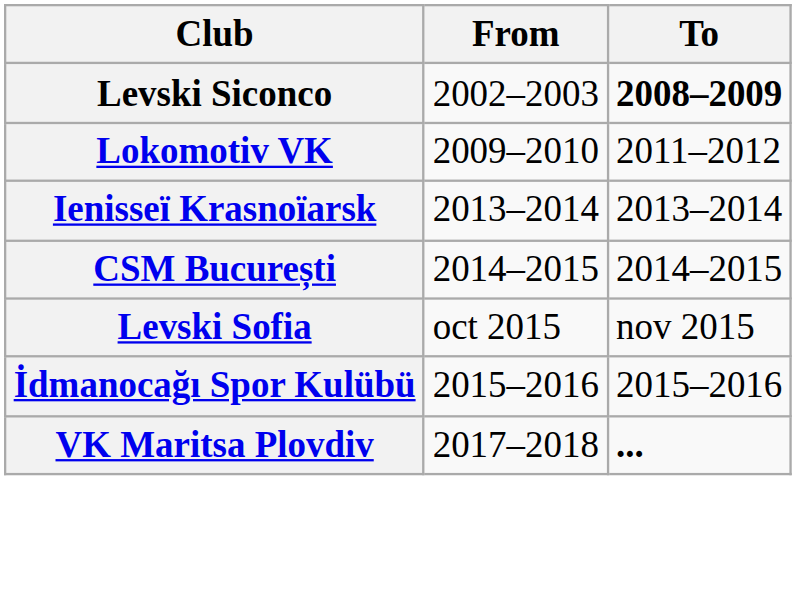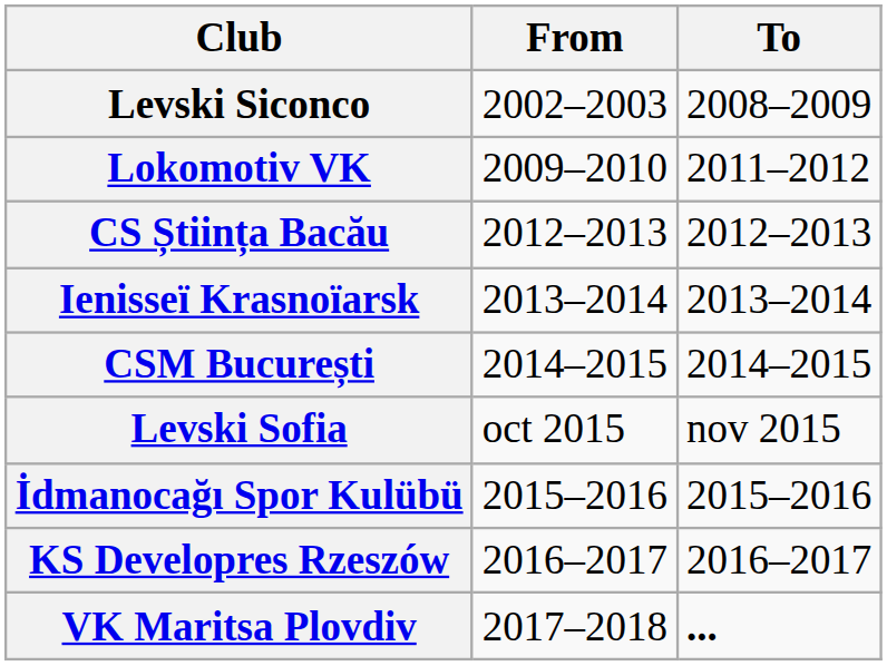 <table class="wikitable alternance">
 <tr>
 <th scope=col>Club</th>
 <th scope=col>From</th>
 <th scope=col>To</th>
 </tr>
 <tr>
 <th scope=row> Levski Siconco</th>
 <td>2002–2003</td>
-<td><strong>2008–2009</strong></td>
+<td>2008–2009</td>
 </tr>
 <tr>
 <th scope=row> <a href='#'>Lokomotiv VK</a></th>
 <td>2009–2010</td>
 <td>2011–2012</td>
+</tr>
+<tr>
+<th scope=row> <a href='#'>CS Știința Bacău</a></th>
+<td>2012–2013</td>
+<td>2012–2013</td>
 </tr>
 <tr>
 <th scope=row> <a href='#'>Ienisseï Krasnoïarsk</a></th>
 <td>2013–2014</td>
 <td>2013–2014</td>
 </tr>
 <tr>
 <th scope=row> <a href='#'>CSM București</a></th>
 <td>2014–2015</td>
 <td>2014–2015</td>
 </tr>
 <tr>
 <th scope=row> <a href='#'>Levski Sofia</a></th>
 <td>oct 2015</td>
 <td>nov 2015</td>
 </tr>
 <tr>
 <th scope=row> <a href='#'>İdmanocağı Spor Kulübü</a></th>
 <td>2015–2016</td>
 <td>2015–2016</td>
 </tr>
 <tr>
+<th scope=row> <a href='#'>KS Developres Rzeszów</a></th>
+<td>2016–2017</td>
+<td>2016–2017</td>
+</tr>
+<tr>
 <th scope=row> <a href='#'>VK Maritsa Plovdiv</a></th>
 <td>2017–2018</td>
 <td><strong>...</strong></td>
 </tr>
 </table>
